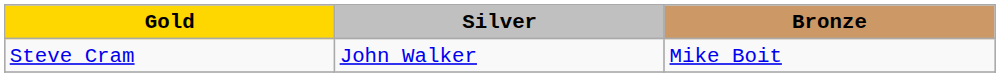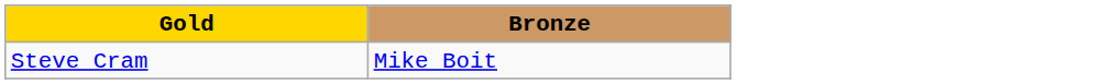 <table class="wikitable" style="text-align:left">
 <tr align="center">
 <td width=200 bgcolor=gold><strong>Gold</strong></td>
-<td width=200 bgcolor=silver><strong>Silver</strong></td>
 <td width=200 bgcolor=CC9966><strong>Bronze</strong></td>
 </tr>
 <tr>
 <td><a href='#'>Steve Cram</a><br><em></em></td>
-<td><a href='#'>John Walker</a><br><em></em></td>
 <td><a href='#'>Mike Boit</a><br><em></em></td>
 </tr>
 </table>
